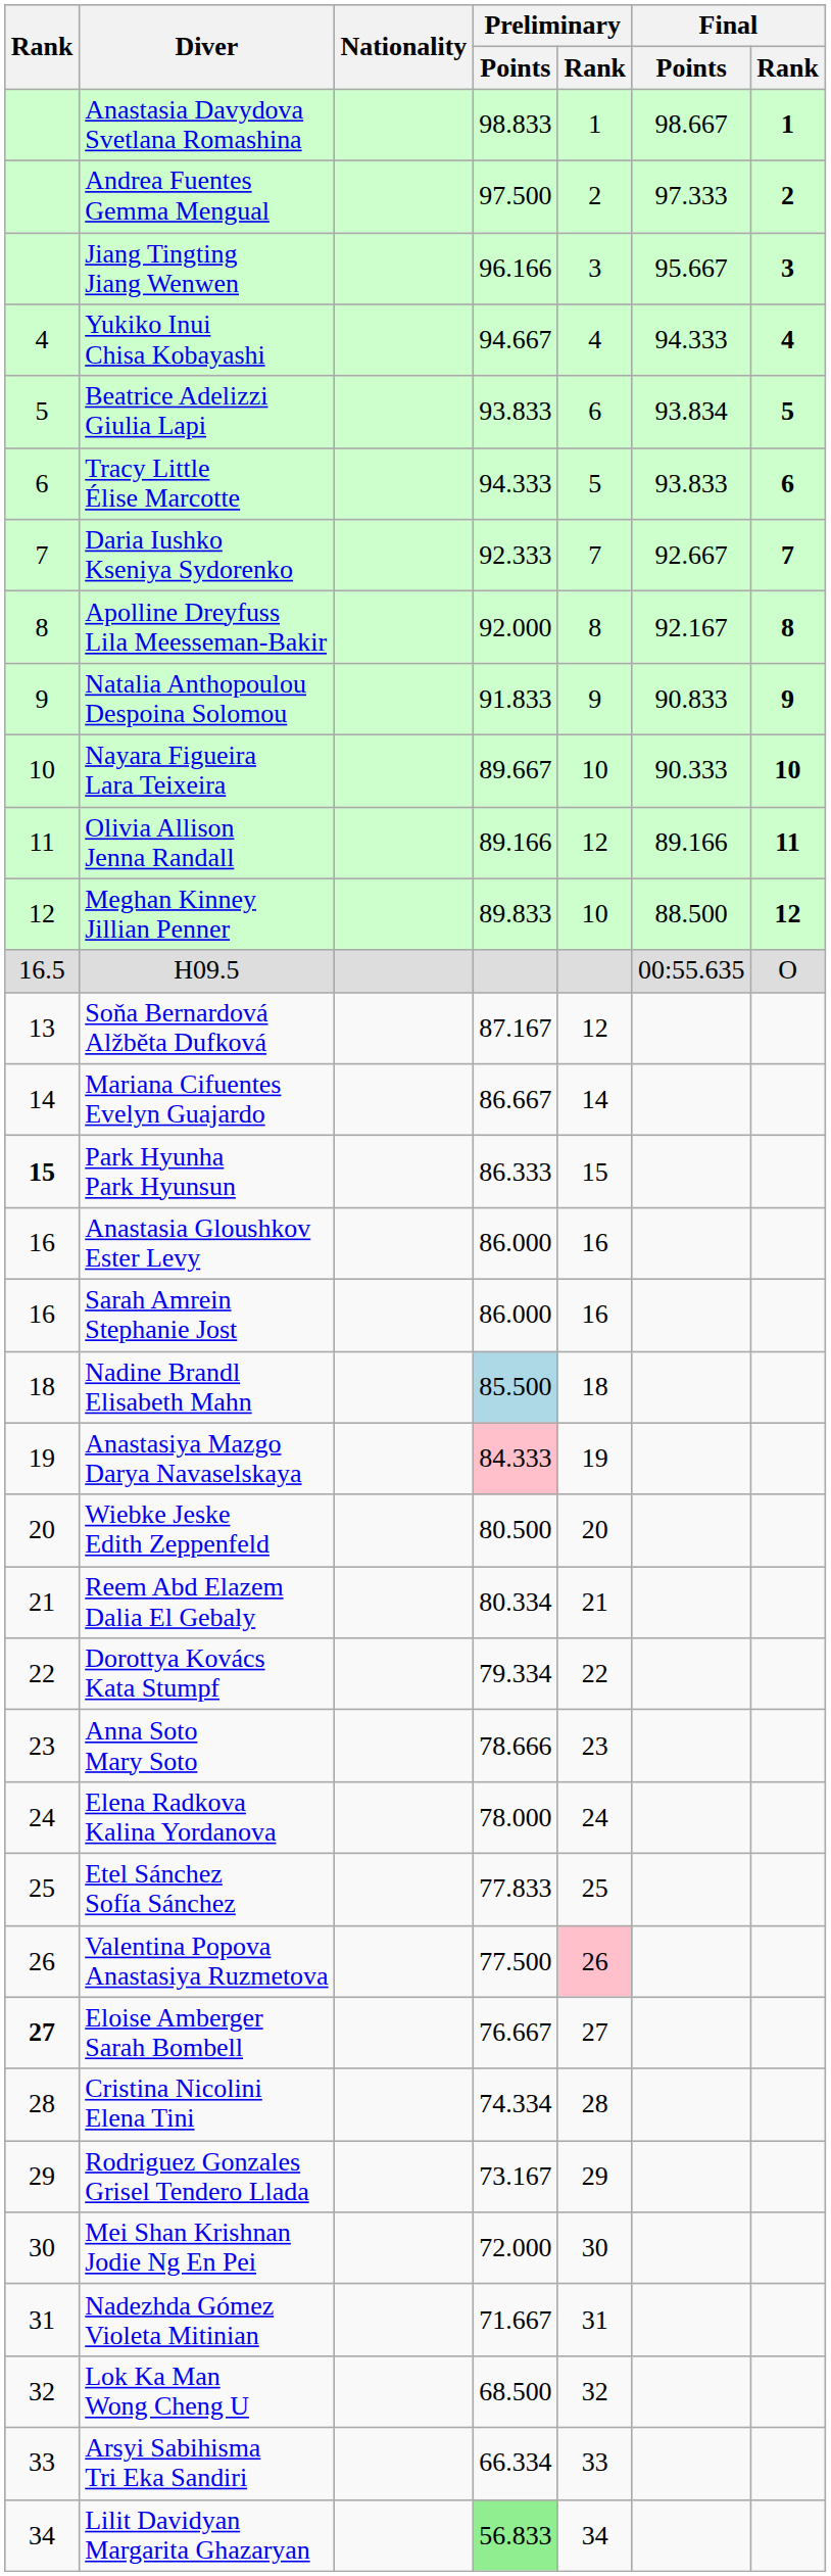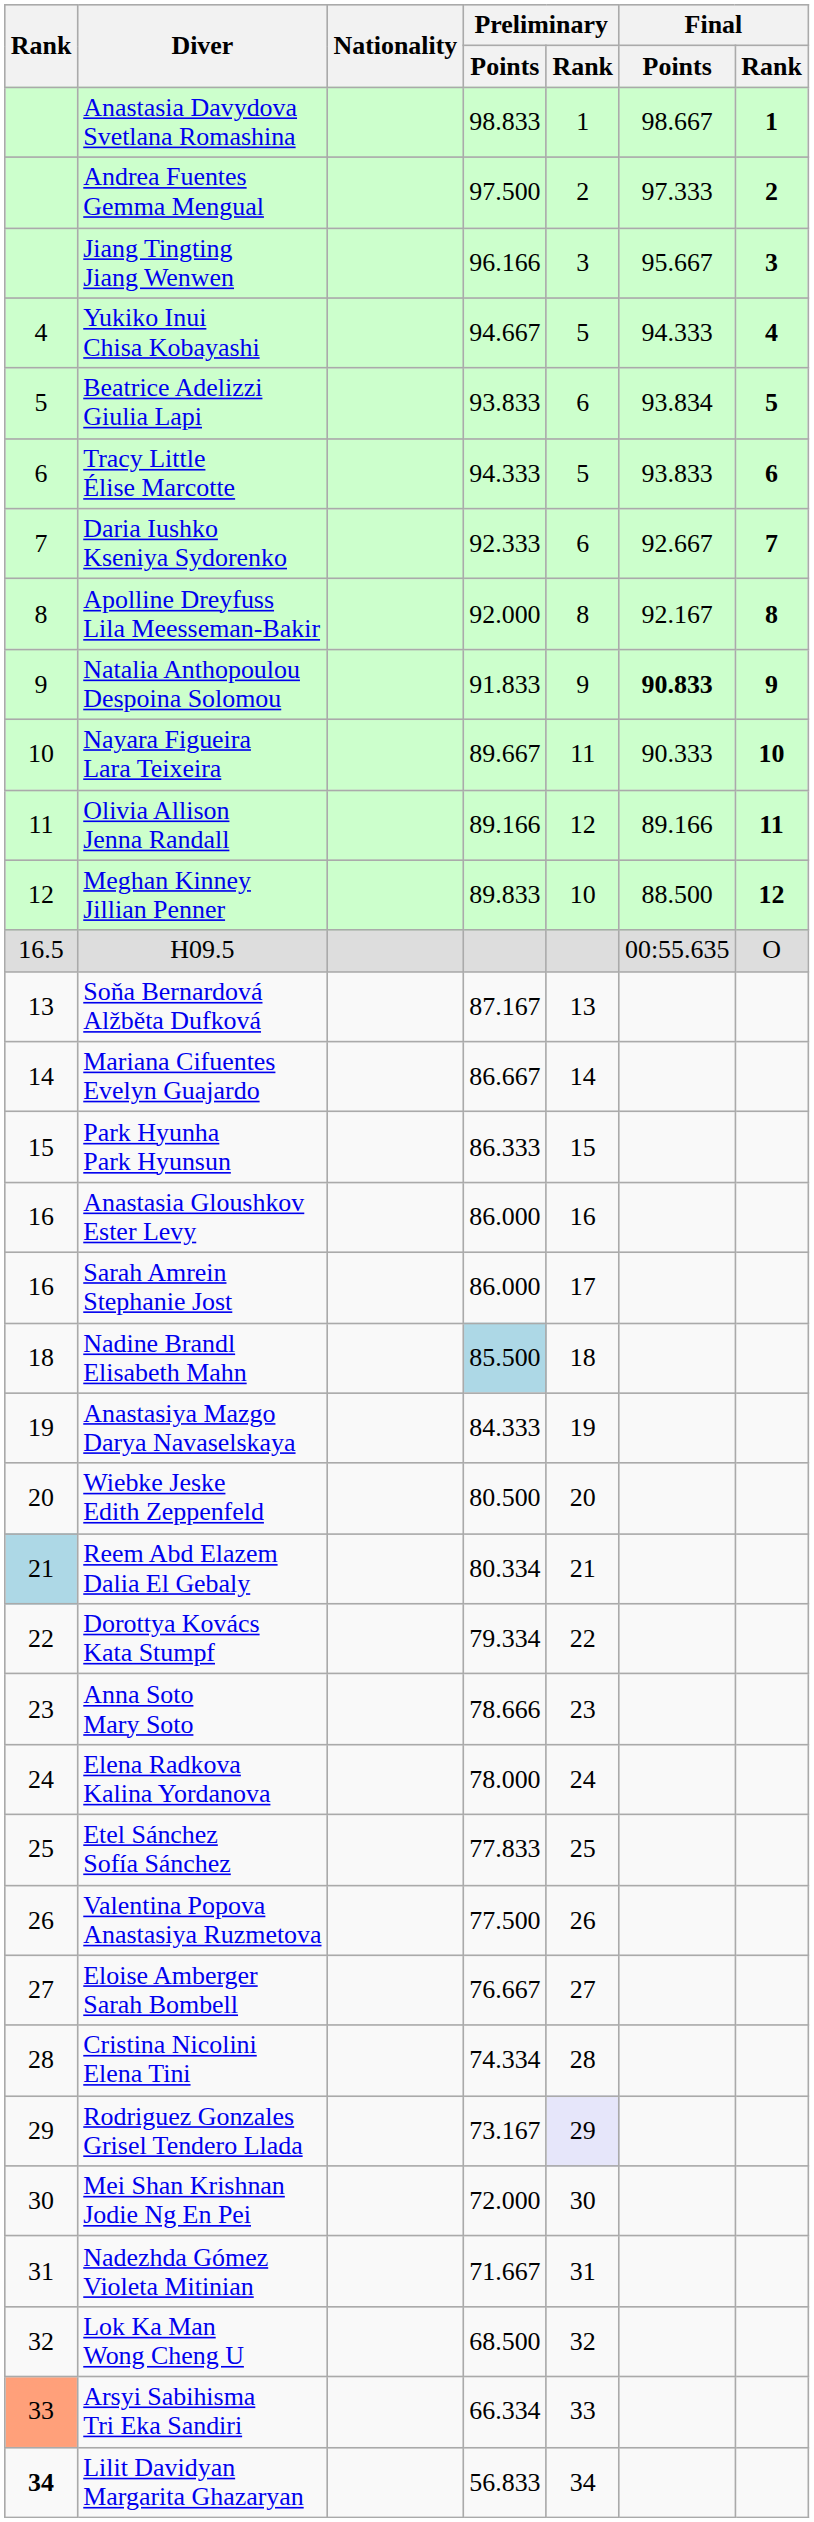 <table class="wikitable" style="text-align:center">
 <tr>
 <th rowspan="2">Rank</th>
 <th rowspan="2">Diver</th>
 <th rowspan="2">Nationality</th>
 <th colspan="2">Preliminary</th>
 <th colspan="2">Final</th>
 </tr>
 <tr>
 <th>Points</th>
 <th>Rank</th>
 <th>Points</th>
 <th>Rank</th>
 </tr>
 <tr bgcolor=ccffcc>
 <td></td>
 <td align=left><a href='#'>Anastasia Davydova</a><br><a href='#'>Svetlana Romashina</a></td>
 <td align=left></td>
 <td>98.833</td>
 <td>1</td>
 <td>98.667</td>
 <td><strong>1</strong></td>
 </tr>
 <tr bgcolor=ccffcc>
 <td></td>
 <td align=left><a href='#'>Andrea Fuentes</a><br><a href='#'>Gemma Mengual</a></td>
 <td align=left></td>
 <td>97.500</td>
 <td>2</td>
 <td>97.333</td>
 <td><strong>2</strong></td>
 </tr>
 <tr bgcolor=ccffcc>
 <td></td>
 <td align=left><a href='#'>Jiang Tingting</a><br><a href='#'>Jiang Wenwen</a></td>
 <td align=left></td>
 <td>96.166</td>
 <td>3</td>
 <td>95.667</td>
 <td><strong>3</strong></td>
 </tr>
 <tr bgcolor=ccffcc>
 <td>4</td>
 <td align=left><a href='#'>Yukiko Inui</a><br><a href='#'>Chisa Kobayashi</a></td>
 <td align=left></td>
 <td>94.667</td>
-<td>4</td>
+<td>5</td>
 <td>94.333</td>
 <td><strong>4</strong></td>
 </tr>
 <tr bgcolor=ccffcc>
 <td>5</td>
 <td align=left><a href='#'>Beatrice Adelizzi</a><br><a href='#'>Giulia Lapi</a></td>
 <td align=left></td>
 <td>93.833</td>
 <td>6</td>
 <td>93.834</td>
 <td><strong>5</strong></td>
 </tr>
 <tr bgcolor=ccffcc>
 <td>6</td>
 <td align=left><a href='#'>Tracy Little</a><br><a href='#'>Élise Marcotte</a></td>
 <td align=left></td>
 <td>94.333</td>
 <td>5</td>
 <td>93.833</td>
 <td><strong>6</strong></td>
 </tr>
 <tr bgcolor=ccffcc>
 <td>7</td>
 <td align=left><a href='#'>Daria Iushko</a><br><a href='#'>Kseniya Sydorenko</a></td>
 <td align=left></td>
 <td>92.333</td>
-<td>7</td>
+<td>6</td>
 <td>92.667</td>
 <td><strong>7</strong></td>
 </tr>
 <tr bgcolor=ccffcc>
 <td>8</td>
 <td align=left><a href='#'>Apolline Dreyfuss</a><br><a href='#'>Lila Meesseman-Bakir</a></td>
 <td align=left></td>
 <td>92.000</td>
 <td>8</td>
 <td>92.167</td>
 <td><strong>8</strong></td>
 </tr>
 <tr bgcolor=ccffcc>
 <td>9</td>
 <td align=left><a href='#'>Natalia Anthopoulou</a><br><a href='#'>Despoina Solomou</a></td>
 <td align=left></td>
 <td>91.833</td>
 <td>9</td>
-<td>90.833</td>
+<td><strong>90.833</strong></td>
 <td><strong>9</strong></td>
 </tr>
 <tr bgcolor=ccffcc>
 <td>10</td>
 <td align=left><a href='#'>Nayara Figueira</a><br><a href='#'>Lara Teixeira</a></td>
 <td align=left></td>
 <td>89.667</td>
-<td>10</td>
+<td>11</td>
 <td>90.333</td>
 <td><strong>10</strong></td>
 </tr>
 <tr bgcolor=ccffcc>
 <td>11</td>
 <td align=left><a href='#'>Olivia Allison</a><br><a href='#'>Jenna Randall</a></td>
 <td align=left></td>
 <td>89.166</td>
 <td>12</td>
 <td>89.166</td>
 <td><strong>11</strong></td>
 </tr>
 <tr bgcolor=ccffcc>
 <td>12</td>
 <td align=left><a href='#'>Meghan Kinney</a><br><a href='#'>Jillian Penner</a></td>
 <td align=left></td>
 <td>89.833</td>
 <td>10</td>
 <td>88.500</td>
 <td><strong>12</strong></td>
 </tr>
 <tr bgcolor=#DDDDDD>
 <td><span>16.5</span></td>
 <td><span>H09.5</span></td>
 <td></td>
 <td></td>
 <td></td>
 <td><span>00:55.635</span></td>
 <td><span>O</span></td>
 </tr>
 <tr>
 <td>13</td>
 <td align=left><a href='#'>Soňa Bernardová</a><br><a href='#'>Alžběta Dufková</a></td>
 <td align=left></td>
 <td>87.167</td>
-<td>12</td>
+<td>13</td>
 <td></td>
 <td></td>
 </tr>
 <tr>
 <td>14</td>
 <td align=left><a href='#'>Mariana Cifuentes</a><br><a href='#'>Evelyn Guajardo</a></td>
 <td align=left></td>
 <td>86.667</td>
 <td>14</td>
 <td></td>
 <td></td>
 </tr>
 <tr>
-<td><strong>15</strong></td>
+<td>15</td>
 <td align=left><a href='#'>Park Hyunha</a><br><a href='#'>Park Hyunsun</a></td>
 <td align=left></td>
 <td>86.333</td>
 <td>15</td>
 <td></td>
 <td></td>
 </tr>
 <tr>
 <td>16</td>
 <td align=left><a href='#'>Anastasia Gloushkov</a><br><a href='#'>Ester Levy</a></td>
 <td align=left></td>
 <td>86.000</td>
 <td>16</td>
 <td></td>
 <td></td>
 </tr>
 <tr>
 <td>16</td>
 <td align=left><a href='#'>Sarah Amrein</a><br><a href='#'>Stephanie Jost</a></td>
 <td align=left></td>
 <td>86.000</td>
-<td>16</td>
+<td>17</td>
 <td></td>
 <td></td>
 </tr>
 <tr>
 <td>18</td>
 <td align=left><a href='#'>Nadine Brandl</a><br><a href='#'>Elisabeth Mahn</a></td>
 <td align=left></td>
 <td style="background: lightblue;">85.500</td>
 <td>18</td>
 <td></td>
 <td></td>
 </tr>
 <tr>
 <td>19</td>
 <td align=left><a href='#'>Anastasiya Mazgo</a><br><a href='#'>Darya Navaselskaya</a></td>
 <td align=left></td>
-<td style="background: pink;">84.333</td>
+<td>84.333</td>
 <td>19</td>
 <td></td>
 <td></td>
 </tr>
 <tr>
 <td>20</td>
 <td align=left><a href='#'>Wiebke Jeske</a><br><a href='#'>Edith Zeppenfeld</a></td>
 <td align=left></td>
 <td>80.500</td>
 <td>20</td>
 <td></td>
 <td></td>
 </tr>
 <tr>
-<td>21</td>
+<td style="background: lightblue;">21</td>
 <td align=left><a href='#'>Reem Abd Elazem</a><br><a href='#'>Dalia El Gebaly</a></td>
 <td align=left></td>
 <td>80.334</td>
 <td>21</td>
 <td></td>
 <td></td>
 </tr>
 <tr>
 <td>22</td>
 <td align=left><a href='#'>Dorottya Kovács</a><br><a href='#'>Kata Stumpf</a></td>
 <td align=left></td>
 <td>79.334</td>
 <td>22</td>
 <td></td>
 <td></td>
 </tr>
 <tr>
 <td>23</td>
 <td align=left><a href='#'>Anna Soto</a><br><a href='#'>Mary Soto</a></td>
 <td align=left></td>
 <td>78.666</td>
 <td>23</td>
 <td></td>
 <td></td>
 </tr>
 <tr>
 <td>24</td>
 <td align=left><a href='#'>Elena Radkova</a><br><a href='#'>Kalina Yordanova</a></td>
 <td align=left></td>
 <td>78.000</td>
 <td>24</td>
 <td></td>
 <td></td>
 </tr>
 <tr>
 <td>25</td>
 <td align=left><a href='#'>Etel Sánchez</a><br><a href='#'>Sofía Sánchez</a></td>
 <td align=left></td>
 <td>77.833</td>
 <td>25</td>
 <td></td>
 <td></td>
 </tr>
 <tr>
 <td>26</td>
 <td align=left><a href='#'>Valentina Popova</a><br><a href='#'>Anastasiya Ruzmetova</a></td>
 <td align=left></td>
 <td>77.500</td>
-<td style="background: pink;">26</td>
+<td>26</td>
 <td></td>
 <td></td>
 </tr>
 <tr>
-<td><strong>27</strong></td>
+<td>27</td>
 <td align=left><a href='#'>Eloise Amberger</a><br><a href='#'>Sarah Bombell</a></td>
 <td align=left></td>
 <td>76.667</td>
 <td>27</td>
 <td></td>
 <td></td>
 </tr>
 <tr>
 <td>28</td>
 <td align=left><a href='#'>Cristina Nicolini</a><br><a href='#'>Elena Tini</a></td>
 <td align=left></td>
 <td>74.334</td>
 <td>28</td>
 <td></td>
 <td></td>
 </tr>
 <tr>
 <td>29</td>
 <td align=left><a href='#'>Rodriguez Gonzales</a><br><a href='#'>Grisel Tendero Llada</a></td>
 <td align=left></td>
 <td>73.167</td>
-<td>29</td>
+<td style="background: lavender;">29</td>
 <td></td>
 <td></td>
 </tr>
 <tr>
 <td>30</td>
 <td align=left><a href='#'>Mei Shan Krishnan</a><br><a href='#'>Jodie Ng En Pei</a></td>
 <td align=left></td>
 <td>72.000</td>
 <td>30</td>
 <td></td>
 <td></td>
 </tr>
 <tr>
 <td>31</td>
 <td align=left><a href='#'>Nadezhda Gómez</a><br><a href='#'>Violeta Mitinian</a></td>
 <td align=left></td>
 <td>71.667</td>
 <td>31</td>
 <td></td>
 <td></td>
 </tr>
 <tr>
 <td>32</td>
 <td align=left><a href='#'>Lok Ka Man</a><br><a href='#'>Wong Cheng U</a></td>
 <td align=left></td>
 <td>68.500</td>
 <td>32</td>
 <td></td>
 <td></td>
 </tr>
 <tr>
-<td>33</td>
+<td style="background: lightsalmon;">33</td>
 <td align=left><a href='#'>Arsyi Sabihisma</a><br><a href='#'>Tri Eka Sandiri</a></td>
 <td align=left></td>
 <td>66.334</td>
 <td>33</td>
 <td></td>
 <td></td>
 </tr>
 <tr>
-<td>34</td>
+<td><strong>34</strong></td>
 <td align=left><a href='#'>Lilit Davidyan</a><br><a href='#'>Margarita Ghazaryan</a></td>
 <td align=left></td>
-<td style="background: lightgreen;">56.833</td>
+<td>56.833</td>
 <td>34</td>
 <td></td>
 <td></td>
 </tr>
 </table>
